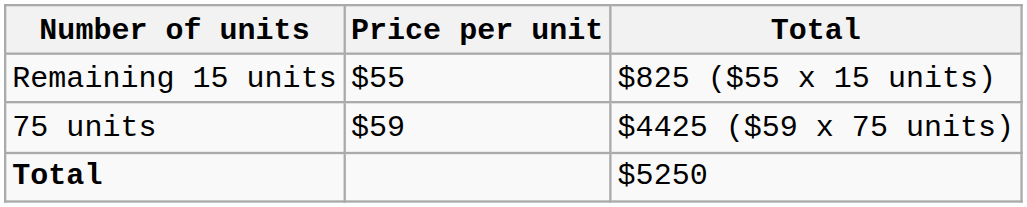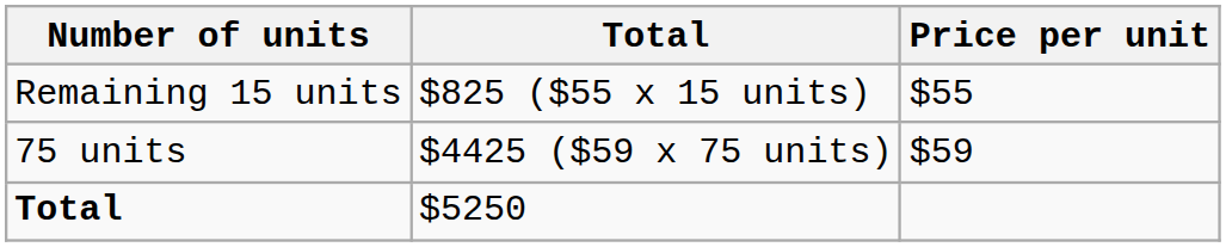 <table class="wikitable">
 <tr>
 <th><strong>Number of units</strong></th>
+<th><strong>Total</strong></th>
 <th><strong>Price per unit</strong></th>
-<th><strong>Total</strong></th>
 </tr>
 <tr>
 <td>Remaining 15 units</td>
+<td>$825 ($55 x 15 units)</td>
 <td>$55</td>
-<td>$825 ($55 x 15 units)</td>
 </tr>
 <tr>
 <td>75 units</td>
+<td>$4425 ($59 x 75 units)</td>
 <td>$59</td>
-<td>$4425 ($59 x 75 units)</td>
 </tr>
 <tr>
 <td><strong>Total</strong></td>
+<td>$5250</td>
 <td></td>
-<td>$5250</td>
 </tr>
 </table>
